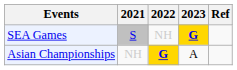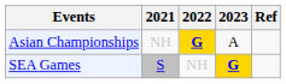 <table style='font-size: 90%; text-align:center;' class='wikitable'>
 <tr>
 <th>Events</th>
 <th>2021</th>
 <th>2022</th>
 <th>2023</th>
 <th>Ref</th>
 </tr>
 <tr>
+<td bgcolor="#ECF2FF"; align="left"><a href='#'>Asian Championships</a></td>
+<td style=color:#ccc>NH</td>
+<td bgcolor=gold><a href='#'><strong>G</strong></a></td>
+<td>A</td>
+<td></td>
+</tr>
+<tr>
 <td bgcolor="#ECF2FF"; align="left"><a href='#'>SEA Games</a></td>
 <td bgcolor=silver><a href='#'>S</a></td>
 <td style=color:#ccc>NH</td>
 <td bgcolor=gold><a href='#'><strong>G</strong></a></td>
 <td></td>
 </tr>
-<tr>
-<td bgcolor="#ECF2FF"; align="left"><a href='#'>Asian Championships</a></td>
-<td style=color:#ccc>NH</td>
-<td bgcolor=gold><a href='#'><strong>G</strong></a></td>
-<td>A</td>
-<td></td>
-</tr>
 </table>
